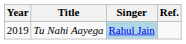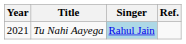 <table class="wikitable sortable">
 <tr>
 <th>Year</th>
 <th>Title</th>
 <th>Singer</th>
 <th>Ref.</th>
 </tr>
 <tr>
-<td>2019</td>
+<td>2021</td>
 <td><em>Tu Nahi Aayega</em></td>
 <td style="background: lightblue;"><a href='#'>Rahul Jain</a></td>
 <td></td>
 </tr>
 </table>
